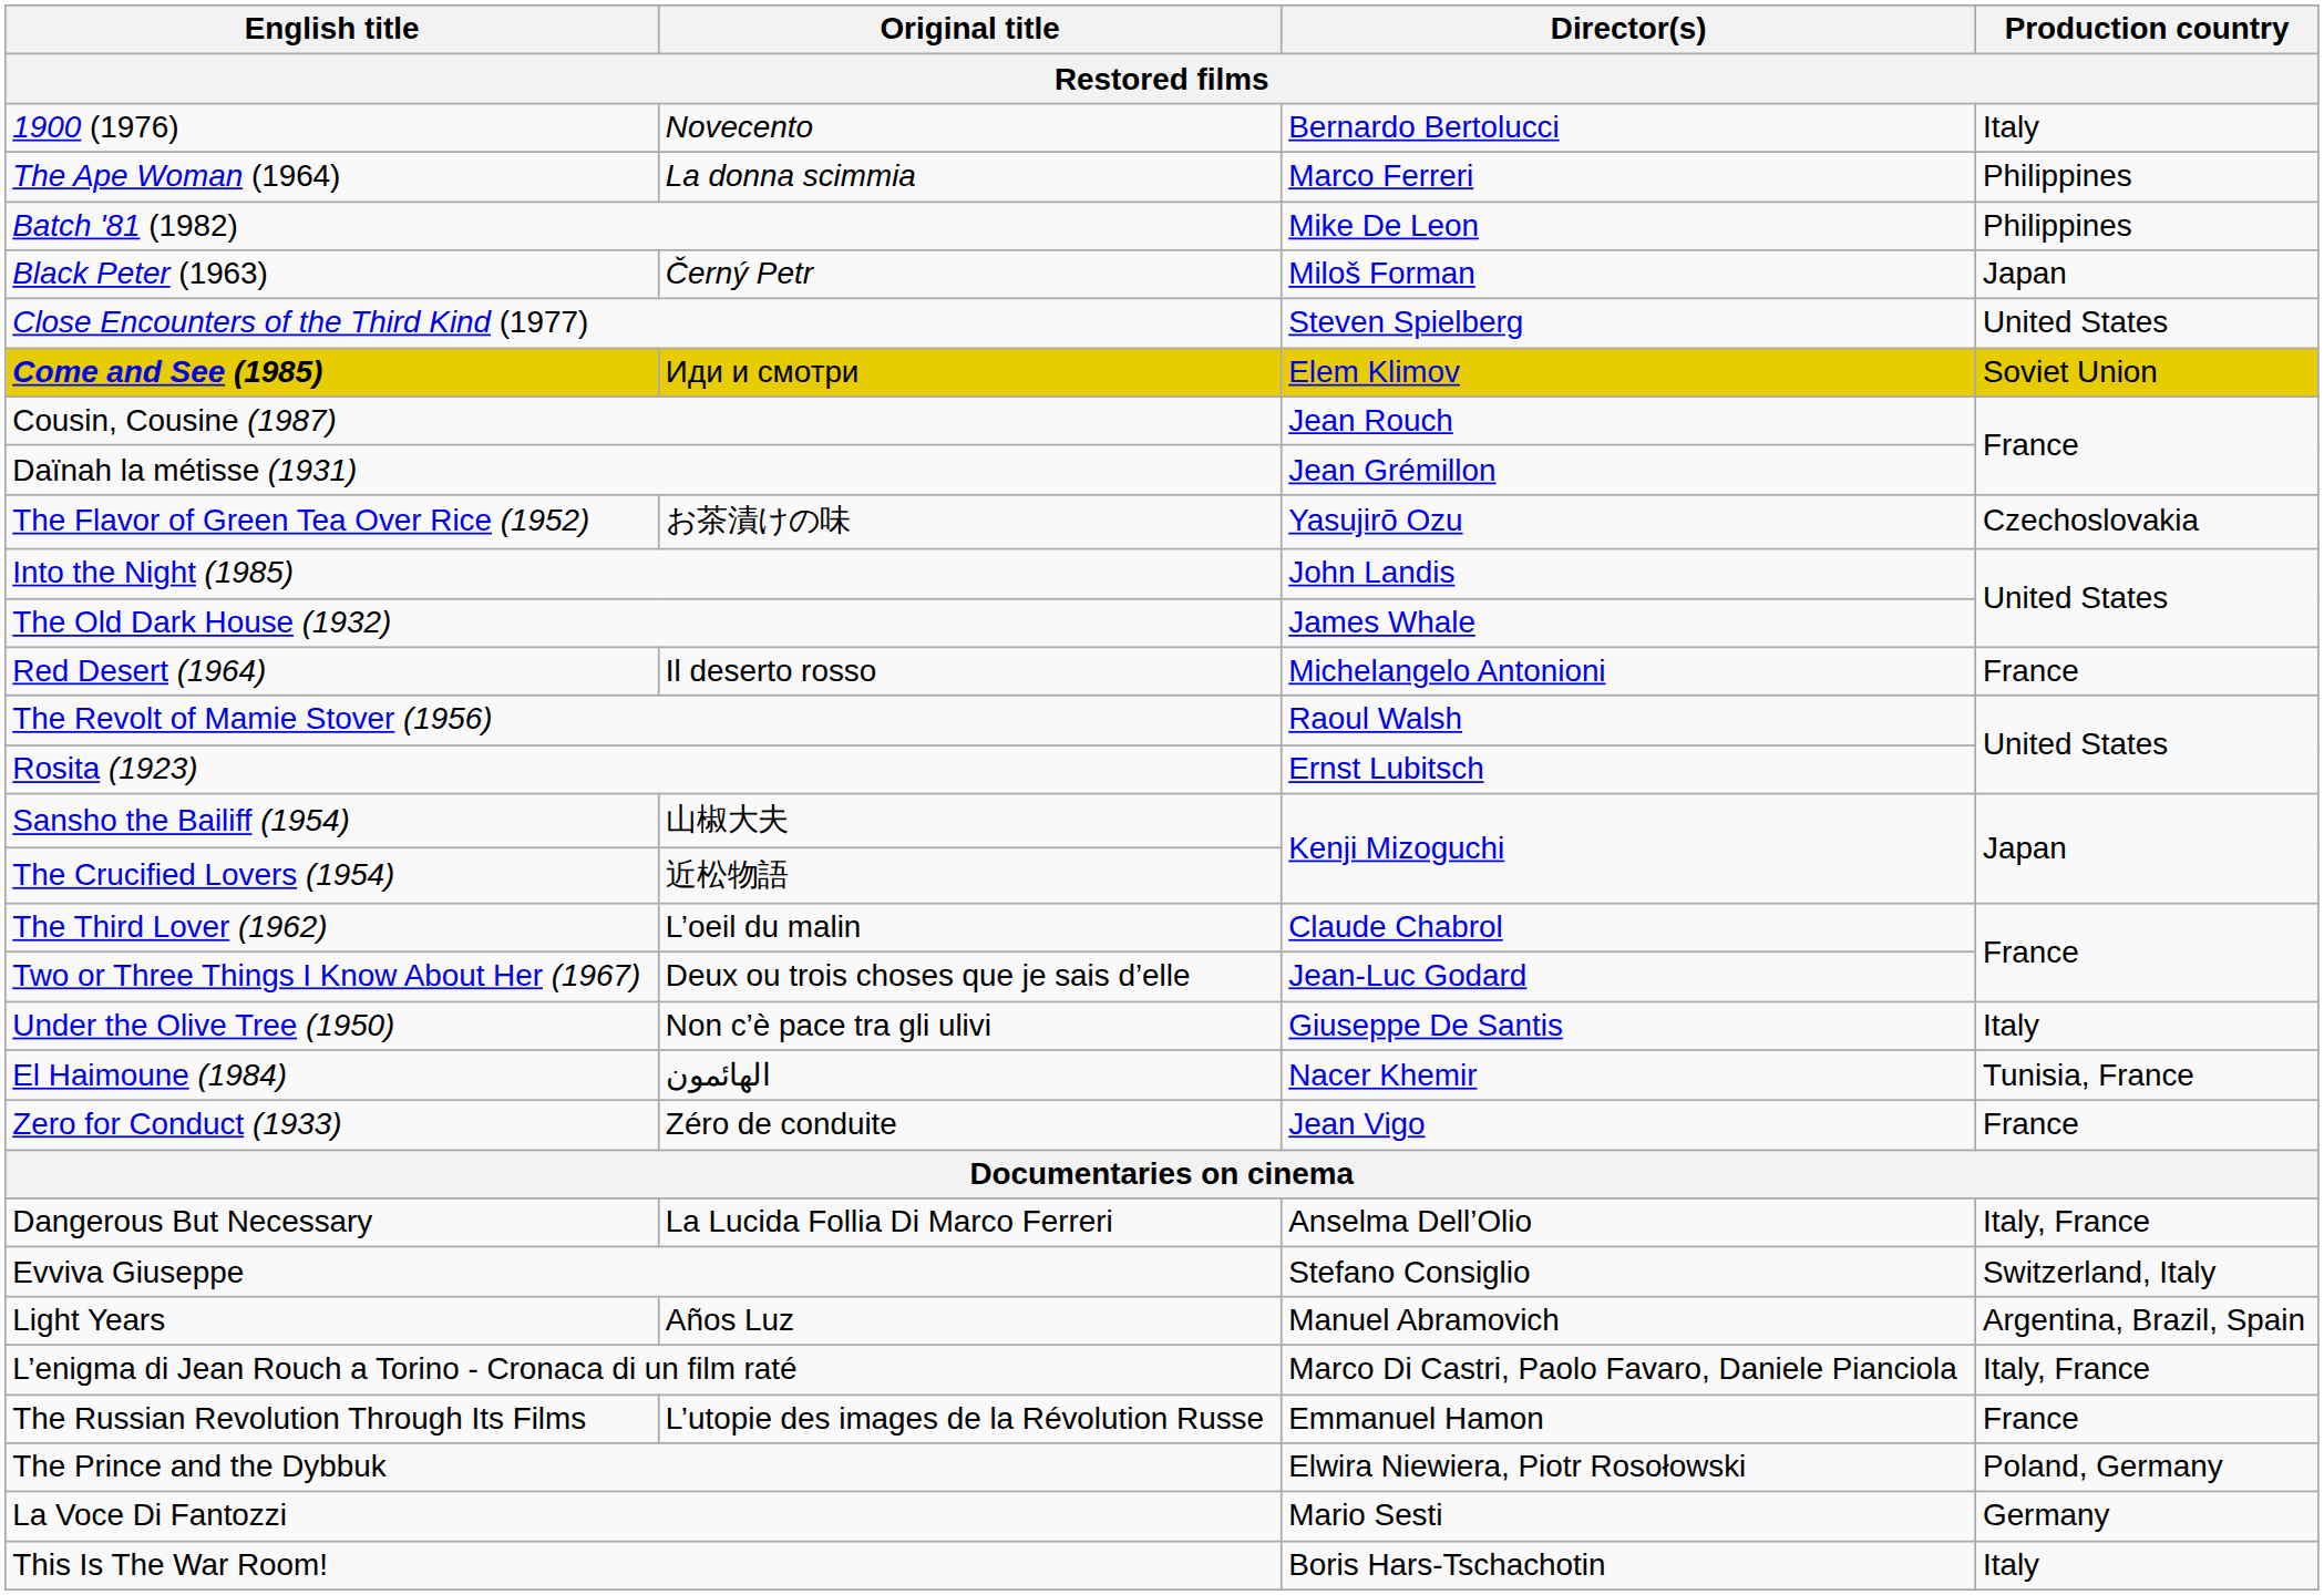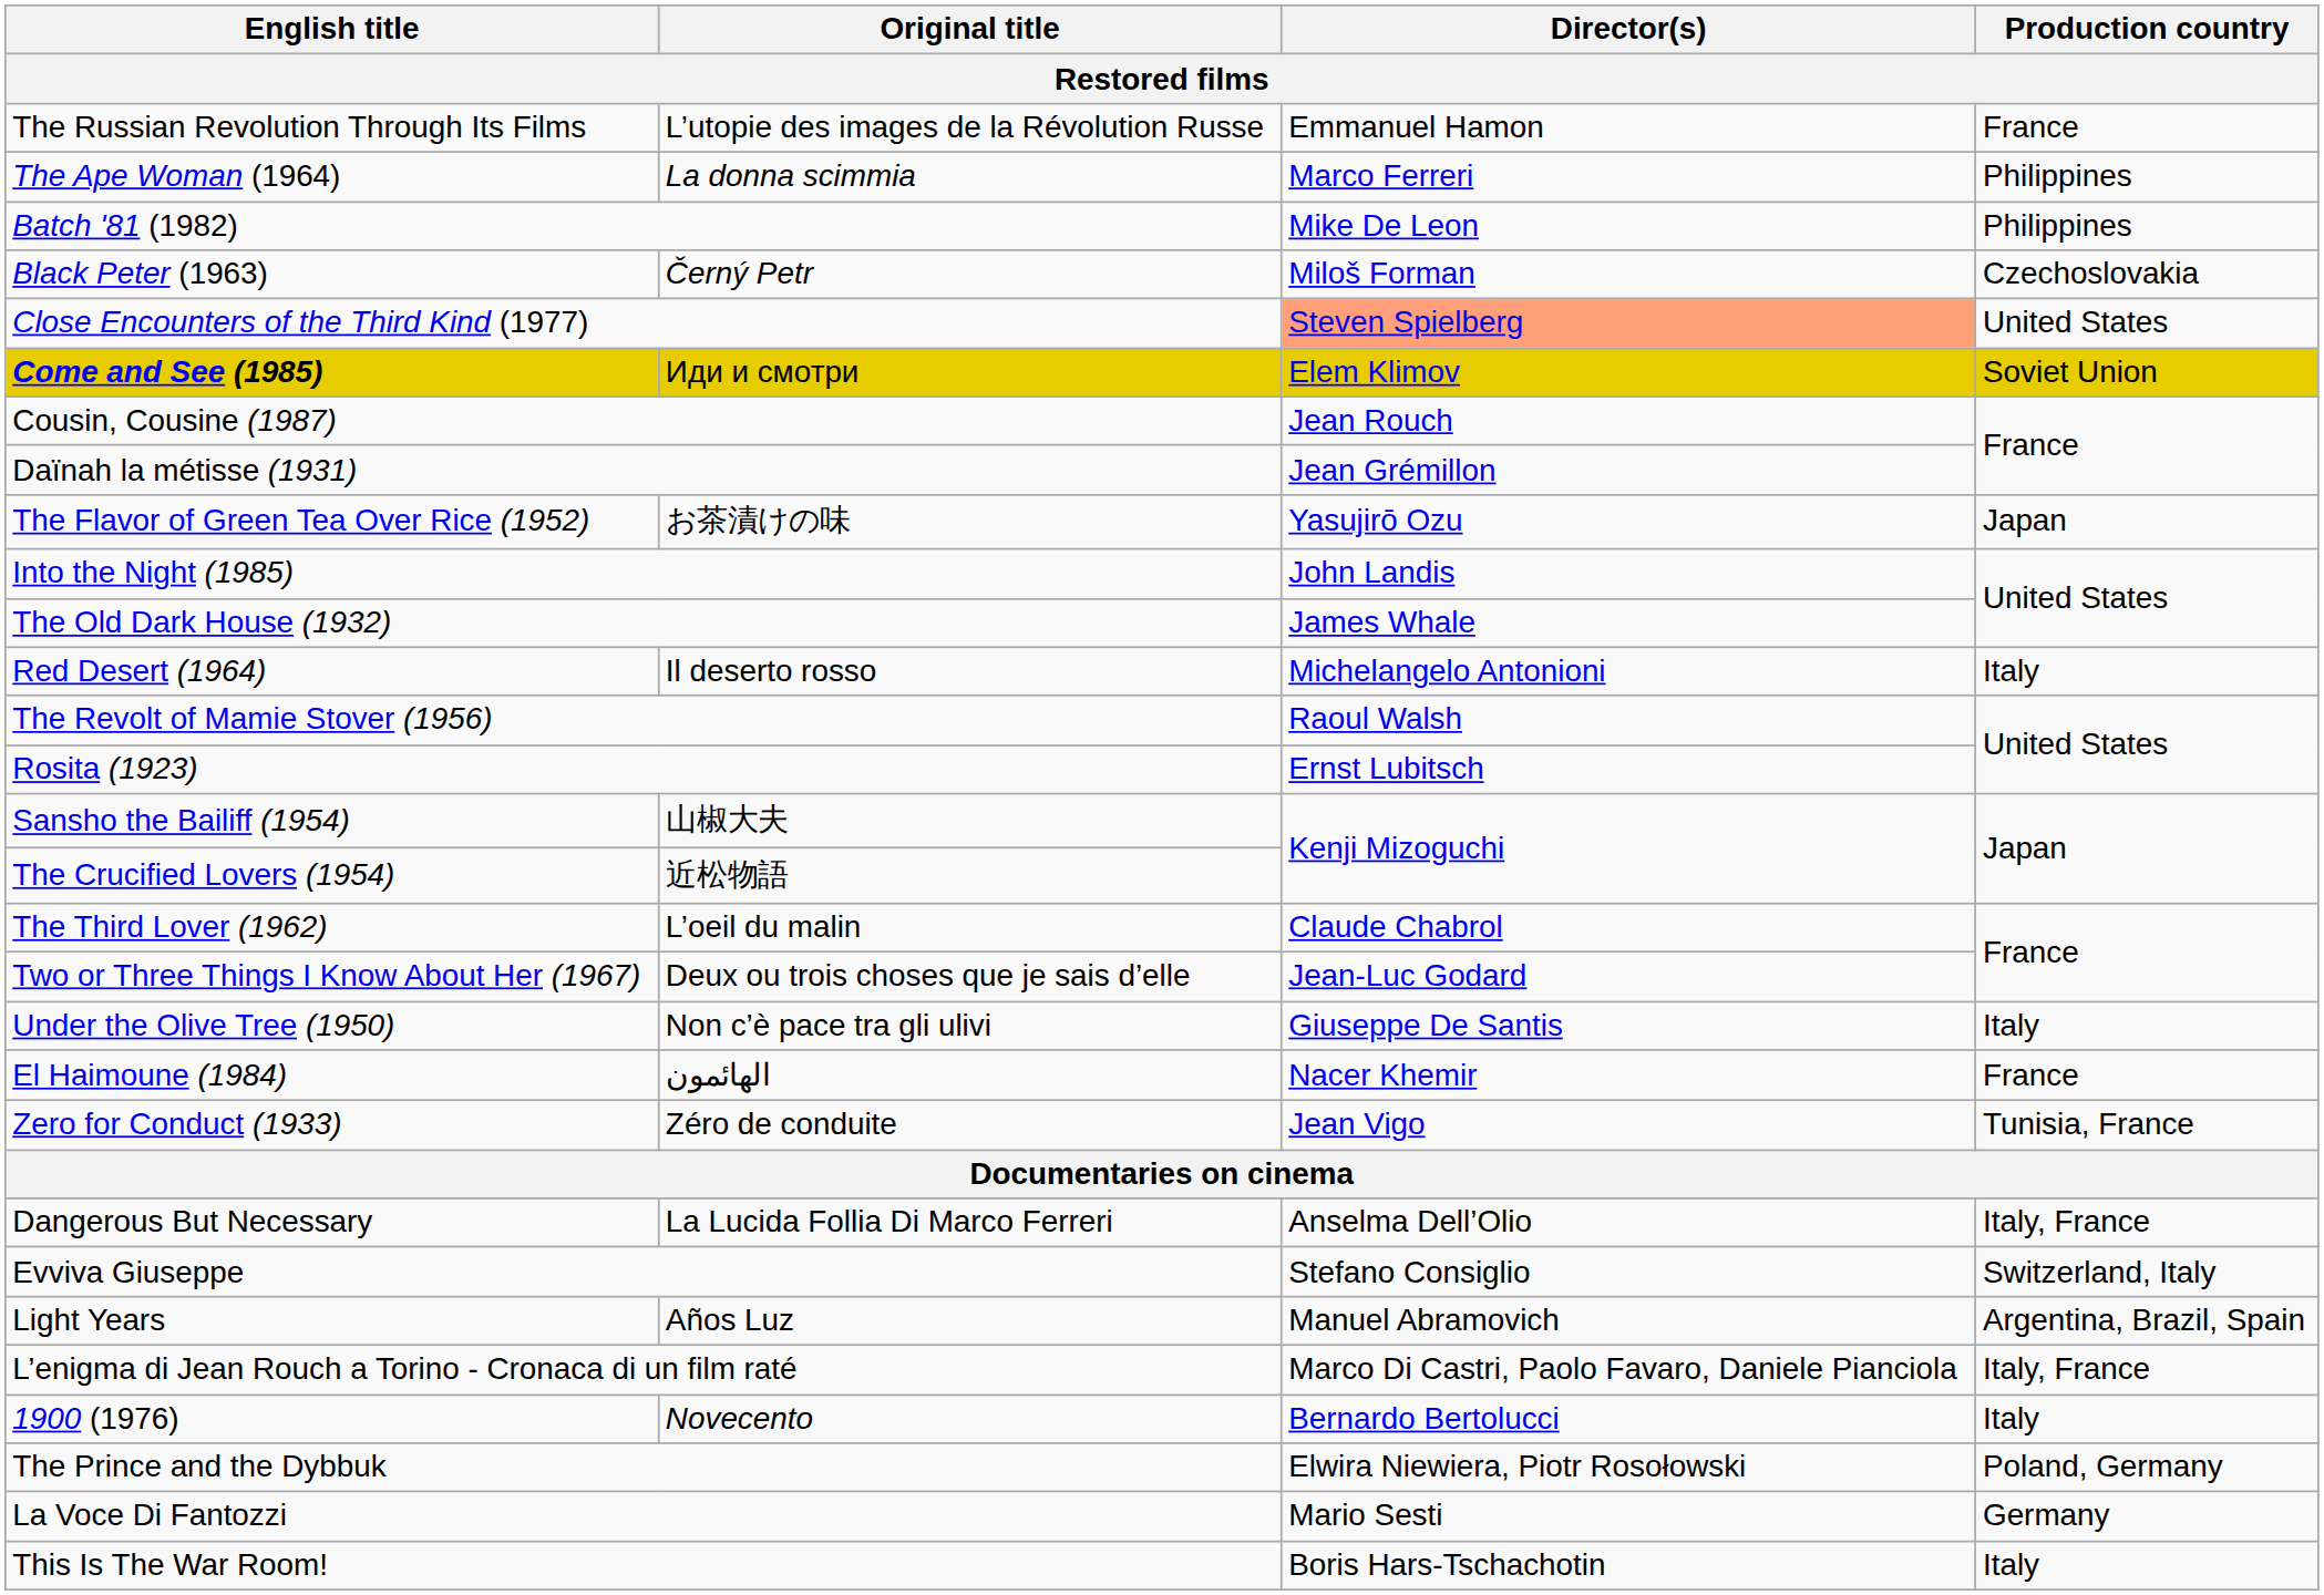 <table class="wikitable" style="width:95%; margin-bottom:0px">
 <tr>
 <th>English title</th>
 <th>Original title</th>
 <th>Director(s)</th>
 <th>Production country</th>
 </tr>
 <tr>
 <th colspan="4">Restored films</th>
 </tr>
 <tr>
-<td><em><a href='#'>1900</a></em> (1976)</td>
-<td><em>Novecento</em></td>
-<td data-sort-value="Bertolucci"><a href='#'>Bernardo Bertolucci</a></td>
-<td>Italy</td>
+<td></em>The Russian Revolution Through Its Films<em></td>
+<td></em>L’utopie des images de la Révolution Russe<em></td>
+<td>Emmanuel Hamon</td>
+<td>France</td>
 </tr>
 <tr>
 <td data-sort-value="Ape"><em><a href='#'>The Ape Woman</a></em> (1964)</td>
 <td data-sort-value=""><em>La donna scimmia</em></td>
 <td data-sort-value="Ferreri"><a href='#'>Marco Ferreri</a></td>
 <td>Philippines</td>
 </tr>
 <tr>
 <td colspan=2><em><a href='#'>Batch '81</a></em> (1982)</td>
 <td data-sort-value="De Leon"><a href='#'>Mike De Leon</a></td>
 <td>Philippines</td>
 </tr>
 <tr>
 <td><em><a href='#'>Black Peter</a></em> (1963)</td>
 <td><em>Černý Petr</em></td>
 <td data-sort-value="Forman"><a href='#'>Miloš Forman</a></td>
-<td>Japan</td>
+<td>Czechoslovakia</td>
 </tr>
 <tr>
 <td colspan=2><em><a href='#'>Close Encounters of the Third Kind</a></em> (1977)</td>
-<td data-sort-value="Spielberg"><a href='#'>Steven Spielberg</a></td>
+<td data-sort-value="Spielberg" style="background: lightsalmon;"><a href='#'>Steven Spielberg</a></td>
 <td>United States</td>
 </tr>
 <tr style="background:#E7CD00;">
 <td><strong><em><a href='#'>Come and See</a><em> (1985)<strong></td>
 <td></strong>Иди и смотри<strong></td>
 <td data-sort-value="Klimov"></strong><a href='#'>Elem Klimov</a><strong></td>
 <td></strong>Soviet Union<strong></td>
 </tr>
 <tr>
 <td colspan="2"></em>Cousin, Cousine<em> (1987)</td>
 <td><a href='#'>Jean Rouch</a></td>
 <td rowspan="2">France</td>
 </tr>
 <tr>
 <td colspan="2"></em>Daïnah la métisse<em> (1931)</td>
 <td><a href='#'>Jean Grémillon</a></td>
 </tr>
 <tr>
 <td></em><a href='#'>The Flavor of Green Tea Over Rice</a><em> (1952)</td>
 <td>お茶漬けの味</td>
 <td data-sort-value="Ozu"><a href='#'>Yasujirō Ozu</a></td>
-<td>Czechoslovakia</td>
+<td>Japan</td>
 </tr>
 <tr>
 <td colspan=2></em><a href='#'>Into the Night</a><em> (1985)</td>
 <td data-sort-value="Landis"><a href='#'>John Landis</a></td>
 <td rowspan="2">United States</td>
 </tr>
 <tr>
 <td colspan=2 data-sort-value="Old"></em><a href='#'>The Old Dark House</a><em> (1932)</td>
 <td data-sort-value="Whale"><a href='#'>James Whale</a></td>
 </tr>
 <tr>
 <td></em><a href='#'>Red Desert</a><em> (1964)</td>
 <td data-sort-value="Deserto"></em>Il deserto rosso<em></td>
 <td data-sort-value="Antonioni"><a href='#'>Michelangelo Antonioni</a></td>
-<td>France</td>
+<td>Italy</td>
 </tr>
 <tr>
 <td colspan=2 data-sort-value="Revolt"></em><a href='#'>The Revolt of Mamie Stover</a><em> (1956)</td>
 <td data-sort-value="Walsh"><a href='#'>Raoul Walsh</a></td>
 <td rowspan="2">United States</td>
 </tr>
 <tr>
 <td colspan=2></em><a href='#'>Rosita</a><em> (1923)</td>
 <td data-sort-value="Lubitsch"><a href='#'>Ernst Lubitsch</a></td>
 </tr>
 <tr>
 <td></em><a href='#'>Sansho the Bailiff</a><em> (1954)</td>
 <td>山椒大夫</td>
 <td rowspan="2" data-sort-value="Mizoguchi"><a href='#'>Kenji Mizoguchi</a></td>
 <td rowspan="2">Japan</td>
 </tr>
 <tr>
 <td data-sort-value="Story"></em><a href='#'>The Crucified Lovers</a><em> (1954)</td>
 <td>近松物語</td>
 </tr>
 <tr>
 <td data-sort-value="Third"></em><a href='#'>The Third Lover</a><em> (1962)</td>
 <td data-sort-value="Oeil"></em>L’oeil du malin<em></td>
 <td data-sort-value="Chabrol"><a href='#'>Claude Chabrol</a></td>
 <td rowspan="2">France</td>
 </tr>
 <tr>
 <td></em><a href='#'>Two or Three Things I Know About Her</a><em> (1967)</td>
 <td></em>Deux ou trois choses que je sais d’elle<em></td>
 <td data-sort-value="Godard"><a href='#'>Jean-Luc Godard</a></td>
 </tr>
 <tr>
 <td></em><a href='#'>Under the Olive Tree</a><em> (1950)</td>
 <td></em>Non c’è pace tra gli ulivi<em></td>
 <td data-sort-value="De Santis"><a href='#'>Giuseppe De Santis</a></td>
 <td>Italy</td>
 </tr>
 <tr>
 <td></em><a href='#'>El Haimoune</a><em> (1984)</td>
 <td data-sort-value="Haimoune">الهائمون</td>
 <td data-sort-value="Khemir"><a href='#'>Nacer Khemir</a></td>
-<td>Tunisia, France</td>
+<td>France</td>
 </tr>
 <tr>
 <td></em><a href='#'>Zero for Conduct</a><em> (1933)</td>
 <td></em>Zéro de conduite<em></td>
 <td data-sort-value="Vigo"><a href='#'>Jean Vigo</a></td>
-<td>France</td>
+<td>Tunisia, France</td>
 </tr>
 <tr>
 <th colspan="4">Documentaries on cinema</th>
 </tr>
 <tr>
 <td></em>Dangerous But Necessary<em></td>
 <td></em>La Lucida Follia Di Marco Ferreri<em></td>
 <td>Anselma Dell’Olio</td>
 <td>Italy, France</td>
 </tr>
 <tr>
 <td colspan="2"></em>Evviva Giuseppe<em></td>
 <td>Stefano Consiglio</td>
 <td>Switzerland, Italy</td>
 </tr>
 <tr>
 <td></em>Light Years<em></td>
 <td></em>Años Luz<em></td>
 <td>Manuel Abramovich</td>
 <td>Argentina, Brazil, Spain</td>
 </tr>
 <tr>
 <td colspan="2"></em>L’enigma di Jean Rouch a Torino - Cronaca di un film raté<em></td>
 <td>Marco Di Castri, Paolo Favaro, Daniele Pianciola</td>
 <td>Italy, France</td>
 </tr>
 <tr>
-<td></em>The Russian Revolution Through Its Films<em></td>
-<td></em>L’utopie des images de la Révolution Russe<em></td>
-<td>Emmanuel Hamon</td>
-<td>France</td>
+<td><em><a href='#'>1900</a></em> (1976)</td>
+<td><em>Novecento</em></td>
+<td data-sort-value="Bertolucci"><a href='#'>Bernardo Bertolucci</a></td>
+<td>Italy</td>
 </tr>
 <tr>
 <td colspan="2"></em>The Prince and the Dybbuk<em></td>
 <td>Elwira Niewiera, Piotr Rosołowski</td>
 <td>Poland, Germany</td>
 </tr>
 <tr>
 <td colspan="2"></em>La Voce Di Fantozzi<em></td>
 <td>Mario Sesti</td>
 <td>Germany</td>
 </tr>
 <tr>
 <td colspan="2"></em>This Is The War Room!<em></td>
 <td>Boris Hars-Tschachotin</td>
 <td>Italy</td>
 </tr>
 </table>
